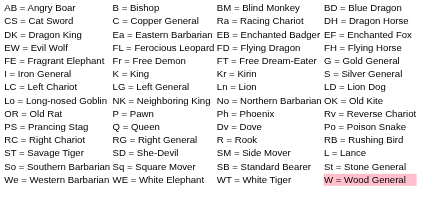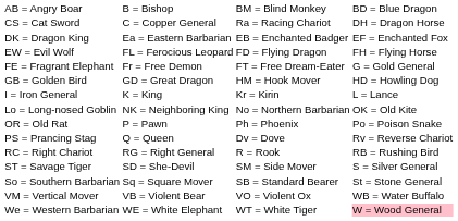 <table style="margin:1em auto;">
 <tr>
 <td>AB = Angry Boar</td>
 <td>B = Bishop</td>
 <td>BM = Blind Monkey</td>
 <td>BD = Blue Dragon</td>
 </tr>
 <tr>
 <td>CS = Cat Sword</td>
 <td>C = Copper General</td>
 <td>Ra = Racing Chariot</td>
 <td>DH = Dragon Horse</td>
 </tr>
 <tr>
 <td>DK = Dragon King</td>
 <td>Ea = Eastern Barbarian</td>
 <td>EB = Enchanted Badger</td>
 <td>EF = Enchanted Fox</td>
 </tr>
 <tr>
 <td>EW = Evil Wolf</td>
 <td>FL = Ferocious Leopard</td>
 <td>FD = Flying Dragon</td>
 <td>FH = Flying Horse</td>
 </tr>
 <tr>
 <td>FE = Fragrant Elephant</td>
 <td>Fr = Free Demon</td>
 <td>FT = Free Dream-Eater</td>
 <td>G = Gold General</td>
 </tr>
 <tr>
+<td>GB = Golden Bird</td>
+<td>GD = Great Dragon</td>
+<td>HM = Hook Mover</td>
+<td>HD = Howling Dog</td>
+</tr>
+<tr>
 <td>I = Iron General</td>
 <td>K = King</td>
 <td>Kr = Kirin</td>
-<td>S = Silver General</td>
-</tr>
-<tr>
-<td>LC = Left Chariot</td>
-<td>LG = Left General</td>
-<td>Ln = Lion</td>
-<td>LD = Lion Dog</td>
+<td>L = Lance</td>
 </tr>
 <tr>
 <td>Lo = Long-nosed Goblin</td>
 <td>NK = Neighboring King</td>
 <td>No = Northern Barbarian</td>
 <td>OK = Old Kite</td>
 </tr>
 <tr>
 <td>OR = Old Rat</td>
 <td>P = Pawn</td>
 <td>Ph = Phoenix</td>
-<td>Rv = Reverse Chariot</td>
+<td>Po = Poison Snake</td>
 </tr>
 <tr>
 <td>PS = Prancing Stag</td>
 <td>Q = Queen</td>
 <td>Dv = Dove</td>
-<td>Po = Poison Snake</td>
+<td>Rv = Reverse Chariot</td>
 </tr>
 <tr>
 <td>RC = Right Chariot</td>
 <td>RG = Right General</td>
 <td>R = Rook</td>
 <td>RB = Rushing Bird</td>
 </tr>
 <tr>
 <td>ST = Savage Tiger</td>
 <td>SD = She-Devil</td>
 <td>SM = Side Mover</td>
-<td>L = Lance</td>
+<td>S = Silver General</td>
 </tr>
 <tr>
 <td>So = Southern Barbarian</td>
 <td>Sq = Square Mover</td>
 <td>SB = Standard Bearer</td>
 <td>St = Stone General</td>
 </tr>
 <tr>
+<td>VM = Vertical Mover</td>
+<td>VB = Violent Bear</td>
+<td>VO = Violent Ox</td>
+<td>WB = Water Buffalo</td>
+</tr>
+<tr>
 <td>We = Western Barbarian</td>
 <td>WE = White Elephant</td>
 <td>WT = White Tiger</td>
 <td style="background: pink;">W = Wood General</td>
 </tr>
 </table>
